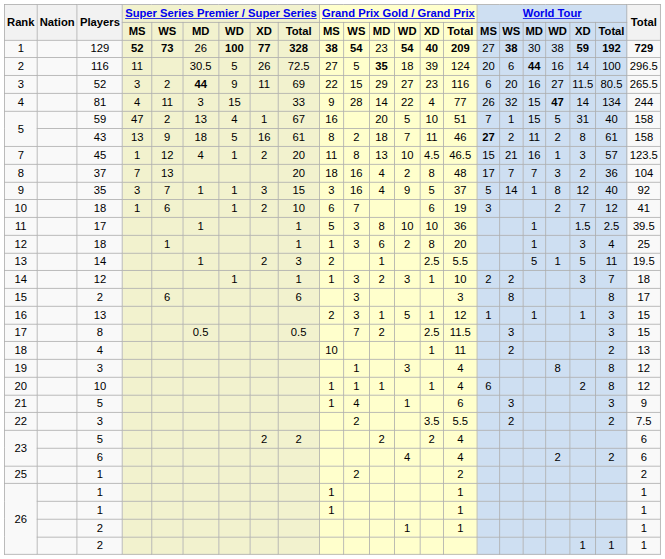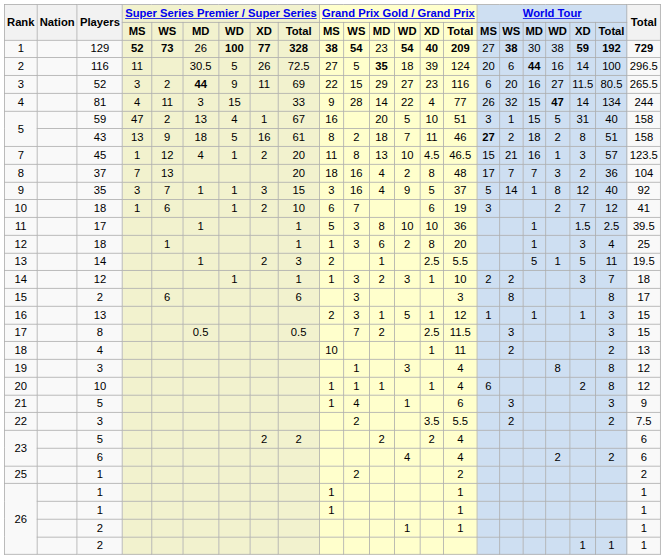 <table class="sortable wikitable" style="font-size:90%; text-align:center">
 <tr>
 <th rowspan="2">Rank</th>
 <th rowspan="2">Nation</th>
 <th rowspan="2">Players</th>
 <th colspan="6" style="background-color:#f2f2ce"><a href='#'>Super Series Premier / Super Series</a></th>
 <th colspan="6" style="background-color:#ffffcc"><a href='#'>Grand Prix Gold / Grand Prix</a></th>
 <th colspan="6" style="background-color:#cedff2"><a href='#'>World Tour</a></th>
 <th rowspan="2">Total</th>
 </tr>
 <tr>
 <th style="background-color:#f2f2ce">MS</th>
 <th style="background-color:#f2f2ce">WS</th>
 <th style="background-color:#f2f2ce">MD</th>
 <th style="background-color:#f2f2ce">WD</th>
 <th style="background-color:#f2f2ce">XD</th>
 <th style="background-color:#f2f2ce">Total</th>
 <th style="background-color:#ffffcc">MS</th>
 <th style="background-color:#ffffcc">WS</th>
 <th style="background-color:#ffffcc">MD</th>
 <th style="background-color:#ffffcc">WD</th>
 <th style="background-color:#ffffcc">XD</th>
 <th style="background-color:#ffffcc">Total</th>
 <th style="background-color:#cedff2">MS</th>
 <th style="background-color:#cedff2">WS</th>
 <th style="background-color:#cedff2">MD</th>
 <th style="background-color:#cedff2">WD</th>
 <th style="background-color:#cedff2">XD</th>
 <th style="background-color:#cedff2">Total</th>
 </tr>
 <tr>
 <td>1</td>
 <td align="left"></td>
 <td>129</td>
 <td bgcolor="#f2f2ce"><strong>52</strong></td>
 <td bgcolor="#f2f2ce"><strong>73</strong></td>
 <td bgcolor="#f2f2ce">26</td>
 <td bgcolor="#f2f2ce"><strong>100</strong></td>
 <td bgcolor="#f2f2ce"><strong>77</strong></td>
 <td bgcolor="#f2f2ce"><strong>328</strong></td>
 <td bgcolor="#ffffcc"><strong>38</strong></td>
 <td bgcolor="#ffffcc"><strong>54</strong></td>
 <td bgcolor="#ffffcc">23</td>
 <td bgcolor="#ffffcc"><strong>54</strong></td>
 <td bgcolor="#ffffcc"><strong>40</strong></td>
 <td bgcolor="#ffffcc"><strong>209</strong></td>
 <td bgcolor="#cedff2">27</td>
 <td bgcolor="#cedff2"><strong>38</strong></td>
 <td bgcolor="#cedff2">30</td>
 <td bgcolor="#cedff2">38</td>
 <td bgcolor="#cedff2"><strong>59</strong></td>
 <td bgcolor="#cedff2"><strong>192</strong></td>
 <td><strong>729</strong></td>
 </tr>
 <tr>
 <td>2</td>
 <td align="left"></td>
 <td>116</td>
 <td bgcolor="#f2f2ce">11</td>
 <td bgcolor="#f2f2ce"></td>
 <td bgcolor="#f2f2ce">30.5</td>
 <td bgcolor="#f2f2ce">5</td>
 <td bgcolor="#f2f2ce">26</td>
 <td bgcolor="#f2f2ce">72.5</td>
 <td bgcolor="#ffffcc">27</td>
 <td bgcolor="#ffffcc">5</td>
 <td bgcolor="#ffffcc"><strong>35</strong></td>
 <td bgcolor="#ffffcc">18</td>
 <td bgcolor="#ffffcc">39</td>
 <td bgcolor="#ffffcc">124</td>
 <td bgcolor="#cedff2">20</td>
 <td bgcolor="#cedff2">6</td>
 <td bgcolor="#cedff2"><strong>44</strong></td>
 <td bgcolor="#cedff2">16</td>
 <td bgcolor="#cedff2">14</td>
 <td bgcolor="#cedff2">100</td>
 <td>296.5</td>
 </tr>
 <tr>
 <td>3</td>
 <td align="left"></td>
 <td>52</td>
 <td bgcolor="#f2f2ce">3</td>
 <td bgcolor="#f2f2ce">2</td>
 <td bgcolor="#f2f2ce"><strong>44</strong></td>
 <td bgcolor="#f2f2ce">9</td>
 <td bgcolor="#f2f2ce">11</td>
 <td bgcolor="#f2f2ce">69</td>
 <td bgcolor="#ffffcc">22</td>
 <td bgcolor="#ffffcc">15</td>
 <td bgcolor="#ffffcc">29</td>
 <td bgcolor="#ffffcc">27</td>
 <td bgcolor="#ffffcc">23</td>
 <td bgcolor="#ffffcc">116</td>
 <td bgcolor="#cedff2">6</td>
 <td bgcolor="#cedff2">20</td>
 <td bgcolor="#cedff2">16</td>
 <td bgcolor="#cedff2">27</td>
 <td bgcolor="#cedff2">11.5</td>
 <td bgcolor="#cedff2">80.5</td>
 <td>265.5</td>
 </tr>
 <tr>
 <td>4</td>
 <td align="left"></td>
 <td>81</td>
 <td bgcolor="#f2f2ce">4</td>
 <td bgcolor="#f2f2ce">11</td>
 <td bgcolor="#f2f2ce">3</td>
 <td bgcolor="#f2f2ce">15</td>
 <td bgcolor="#f2f2ce"></td>
 <td bgcolor="#f2f2ce">33</td>
 <td bgcolor="#ffffcc">9</td>
 <td bgcolor="#ffffcc">28</td>
 <td bgcolor="#ffffcc">14</td>
 <td bgcolor="#ffffcc">22</td>
 <td bgcolor="#ffffcc">4</td>
 <td bgcolor="#ffffcc">77</td>
 <td bgcolor="#cedff2">26</td>
 <td bgcolor="#cedff2">32</td>
 <td bgcolor="#cedff2">15</td>
 <td bgcolor="#cedff2"><strong>47</strong></td>
 <td bgcolor="#cedff2">14</td>
 <td bgcolor="#cedff2">134</td>
 <td>244</td>
 </tr>
 <tr>
 <td rowspan="2">5</td>
 <td align="left"></td>
 <td>59</td>
 <td bgcolor="#f2f2ce">47</td>
 <td bgcolor="#f2f2ce">2</td>
 <td bgcolor="#f2f2ce">13</td>
 <td bgcolor="#f2f2ce">4</td>
 <td bgcolor="#f2f2ce">1</td>
 <td bgcolor="#f2f2ce">67</td>
 <td bgcolor="#ffffcc">16</td>
 <td bgcolor="#ffffcc"></td>
 <td bgcolor="#ffffcc">20</td>
 <td bgcolor="#ffffcc">5</td>
 <td bgcolor="#ffffcc">10</td>
 <td bgcolor="#ffffcc">51</td>
-<td bgcolor="#cedff2">7</td>
+<td bgcolor="#cedff2">3</td>
 <td bgcolor="#cedff2">1</td>
 <td bgcolor="#cedff2">15</td>
 <td bgcolor="#cedff2">5</td>
 <td bgcolor="#cedff2">31</td>
 <td bgcolor="#cedff2">40</td>
 <td>158</td>
 </tr>
 <tr>
 <td align="left"></td>
 <td>43</td>
 <td bgcolor="#f2f2ce">13</td>
 <td bgcolor="#f2f2ce">9</td>
 <td bgcolor="#f2f2ce">18</td>
 <td bgcolor="#f2f2ce">5</td>
 <td bgcolor="#f2f2ce">16</td>
 <td bgcolor="#f2f2ce">61</td>
 <td bgcolor="#ffffcc">8</td>
 <td bgcolor="#ffffcc">2</td>
 <td bgcolor="#ffffcc">18</td>
 <td bgcolor="#ffffcc">7</td>
 <td bgcolor="#ffffcc">11</td>
 <td bgcolor="#ffffcc">46</td>
 <td bgcolor="#cedff2"><strong>27</strong></td>
 <td bgcolor="#cedff2">2</td>
-<td bgcolor="#cedff2">11</td>
+<td bgcolor="#cedff2">18</td>
 <td bgcolor="#cedff2">2</td>
 <td bgcolor="#cedff2">8</td>
-<td bgcolor="#cedff2">61</td>
+<td bgcolor="#cedff2">51</td>
 <td>158</td>
 </tr>
 <tr>
 <td>7</td>
 <td align="left"></td>
 <td>45</td>
 <td bgcolor="#f2f2ce">1</td>
 <td bgcolor="#f2f2ce">12</td>
 <td bgcolor="#f2f2ce">4</td>
 <td bgcolor="#f2f2ce">1</td>
 <td bgcolor="#f2f2ce">2</td>
 <td bgcolor="#f2f2ce">20</td>
 <td bgcolor="#ffffcc">11</td>
 <td bgcolor="#ffffcc">8</td>
 <td bgcolor="#ffffcc">13</td>
 <td bgcolor="#ffffcc">10</td>
 <td bgcolor="#ffffcc">4.5</td>
 <td bgcolor="#ffffcc">46.5</td>
 <td bgcolor="#cedff2">15</td>
 <td bgcolor="#cedff2">21</td>
 <td bgcolor="#cedff2">16</td>
 <td bgcolor="#cedff2">1</td>
 <td bgcolor="#cedff2">3</td>
 <td bgcolor="#cedff2">57</td>
 <td>123.5</td>
 </tr>
 <tr>
 <td>8</td>
 <td align="left"></td>
 <td>37</td>
 <td bgcolor="#f2f2ce">7</td>
 <td bgcolor="#f2f2ce">13</td>
 <td bgcolor="#f2f2ce"></td>
 <td bgcolor="#f2f2ce"></td>
 <td bgcolor="#f2f2ce"></td>
 <td bgcolor="#f2f2ce">20</td>
 <td bgcolor="#ffffcc">18</td>
 <td bgcolor="#ffffcc">16</td>
 <td bgcolor="#ffffcc">4</td>
 <td bgcolor="#ffffcc">2</td>
 <td bgcolor="#ffffcc">8</td>
 <td bgcolor="#ffffcc">48</td>
 <td bgcolor="#cedff2">17</td>
 <td bgcolor="#cedff2">7</td>
 <td bgcolor="#cedff2">7</td>
 <td bgcolor="#cedff2">3</td>
 <td bgcolor="#cedff2">2</td>
 <td bgcolor="#cedff2">36</td>
 <td>104</td>
 </tr>
 <tr>
 <td>9</td>
 <td align="left"></td>
 <td>35</td>
 <td bgcolor="#f2f2ce">3</td>
 <td bgcolor="#f2f2ce">7</td>
 <td bgcolor="#f2f2ce">1</td>
 <td bgcolor="#f2f2ce">1</td>
 <td bgcolor="#f2f2ce">3</td>
 <td bgcolor="#f2f2ce">15</td>
 <td bgcolor="#ffffcc">3</td>
 <td bgcolor="#ffffcc">16</td>
 <td bgcolor="#ffffcc">4</td>
 <td bgcolor="#ffffcc">9</td>
 <td bgcolor="#ffffcc">5</td>
 <td bgcolor="#ffffcc">37</td>
 <td bgcolor="#cedff2">5</td>
 <td bgcolor="#cedff2">14</td>
 <td bgcolor="#cedff2">1</td>
 <td bgcolor="#cedff2">8</td>
 <td bgcolor="#cedff2">12</td>
 <td bgcolor="#cedff2">40</td>
 <td>92</td>
 </tr>
 <tr>
 <td>10</td>
 <td align="left"></td>
 <td>18</td>
 <td bgcolor="#f2f2ce">1</td>
 <td bgcolor="#f2f2ce">6</td>
 <td bgcolor="#f2f2ce"></td>
 <td bgcolor="#f2f2ce">1</td>
 <td bgcolor="#f2f2ce">2</td>
 <td bgcolor="#f2f2ce">10</td>
 <td bgcolor="#ffffcc">6</td>
 <td bgcolor="#ffffcc">7</td>
 <td bgcolor="#ffffcc"></td>
 <td bgcolor="#ffffcc"></td>
 <td bgcolor="#ffffcc">6</td>
 <td bgcolor="#ffffcc">19</td>
 <td bgcolor="#cedff2">3</td>
 <td bgcolor="#cedff2"></td>
 <td bgcolor="#cedff2"></td>
 <td bgcolor="#cedff2">2</td>
 <td bgcolor="#cedff2">7</td>
 <td bgcolor="#cedff2">12</td>
 <td>41</td>
 </tr>
 <tr>
 <td>11</td>
 <td align="left"></td>
 <td>17</td>
 <td bgcolor="#f2f2ce"></td>
 <td bgcolor="#f2f2ce"></td>
 <td bgcolor="#f2f2ce">1</td>
 <td bgcolor="#f2f2ce"></td>
 <td bgcolor="#f2f2ce"></td>
 <td bgcolor="#f2f2ce">1</td>
 <td bgcolor="#ffffcc">5</td>
 <td bgcolor="#ffffcc">3</td>
 <td bgcolor="#ffffcc">8</td>
 <td bgcolor="#ffffcc">10</td>
 <td bgcolor="#ffffcc">10</td>
 <td bgcolor="#ffffcc">36</td>
 <td bgcolor="#cedff2"></td>
 <td bgcolor="#cedff2"></td>
 <td bgcolor="#cedff2">1</td>
 <td bgcolor="#cedff2"></td>
 <td bgcolor="#cedff2">1.5</td>
 <td bgcolor="#cedff2">2.5</td>
 <td>39.5</td>
 </tr>
 <tr>
 <td>12</td>
 <td align="left"></td>
 <td>18</td>
 <td bgcolor="#f2f2ce"></td>
 <td bgcolor="#f2f2ce">1</td>
 <td bgcolor="#f2f2ce"></td>
 <td bgcolor="#f2f2ce"></td>
 <td bgcolor="#f2f2ce"></td>
 <td bgcolor="#f2f2ce">1</td>
 <td bgcolor="#ffffcc">1</td>
 <td bgcolor="#ffffcc">3</td>
 <td bgcolor="#ffffcc">6</td>
 <td bgcolor="#ffffcc">2</td>
 <td bgcolor="#ffffcc">8</td>
 <td bgcolor="#ffffcc">20</td>
 <td bgcolor="#cedff2"></td>
 <td bgcolor="#cedff2"></td>
 <td bgcolor="#cedff2">1</td>
 <td bgcolor="#cedff2"></td>
 <td bgcolor="#cedff2">3</td>
 <td bgcolor="#cedff2">4</td>
 <td>25</td>
 </tr>
 <tr>
 <td>13</td>
 <td align="left"></td>
 <td>14</td>
 <td bgcolor="#f2f2ce"></td>
 <td bgcolor="#f2f2ce"></td>
 <td bgcolor="#f2f2ce">1</td>
 <td bgcolor="#f2f2ce"></td>
 <td bgcolor="#f2f2ce">2</td>
 <td bgcolor="#f2f2ce">3</td>
 <td bgcolor="#ffffcc">2</td>
 <td bgcolor="#ffffcc"></td>
 <td bgcolor="#ffffcc">1</td>
 <td bgcolor="#ffffcc"></td>
 <td bgcolor="#ffffcc">2.5</td>
 <td bgcolor="#ffffcc">5.5</td>
 <td bgcolor="#cedff2"></td>
 <td bgcolor="#cedff2"></td>
 <td bgcolor="#cedff2">5</td>
 <td bgcolor="#cedff2">1</td>
 <td bgcolor="#cedff2">5</td>
 <td bgcolor="#cedff2">11</td>
 <td>19.5</td>
 </tr>
 <tr>
 <td>14</td>
 <td align="left"></td>
 <td>12</td>
 <td bgcolor="#f2f2ce"></td>
 <td bgcolor="#f2f2ce"></td>
 <td bgcolor="#f2f2ce"></td>
 <td bgcolor="#f2f2ce">1</td>
 <td bgcolor="#f2f2ce"></td>
 <td bgcolor="#f2f2ce">1</td>
 <td bgcolor="#ffffcc">1</td>
 <td bgcolor="#ffffcc">3</td>
 <td bgcolor="#ffffcc">2</td>
 <td bgcolor="#ffffcc">3</td>
 <td bgcolor="#ffffcc">1</td>
 <td bgcolor="#ffffcc">10</td>
 <td bgcolor="#cedff2">2</td>
 <td bgcolor="#cedff2">2</td>
 <td bgcolor="#cedff2"></td>
 <td bgcolor="#cedff2"></td>
 <td bgcolor="#cedff2">3</td>
 <td bgcolor="#cedff2">7</td>
 <td>18</td>
 </tr>
 <tr>
 <td>15</td>
 <td align="left"></td>
 <td>2</td>
 <td bgcolor="#f2f2ce"></td>
 <td bgcolor="#f2f2ce">6</td>
 <td bgcolor="#f2f2ce"></td>
 <td bgcolor="#f2f2ce"></td>
 <td bgcolor="#f2f2ce"></td>
 <td bgcolor="#f2f2ce">6</td>
 <td bgcolor="#ffffcc"></td>
 <td bgcolor="#ffffcc">3</td>
 <td bgcolor="#ffffcc"></td>
 <td bgcolor="#ffffcc"></td>
 <td bgcolor="#ffffcc"></td>
 <td bgcolor="#ffffcc">3</td>
 <td bgcolor="#cedff2"></td>
 <td bgcolor="#cedff2">8</td>
 <td bgcolor="#cedff2"></td>
 <td bgcolor="#cedff2"></td>
 <td bgcolor="#cedff2"></td>
 <td bgcolor="#cedff2">8</td>
 <td>17</td>
 </tr>
 <tr>
 <td>16</td>
 <td align="left"></td>
 <td>13</td>
 <td bgcolor="#f2f2ce"></td>
 <td bgcolor="#f2f2ce"></td>
 <td bgcolor="#f2f2ce"></td>
 <td bgcolor="#f2f2ce"></td>
 <td bgcolor="#f2f2ce"></td>
 <td bgcolor="#f2f2ce"></td>
 <td bgcolor="#ffffcc">2</td>
 <td bgcolor="#ffffcc">3</td>
 <td bgcolor="#ffffcc">1</td>
 <td bgcolor="#ffffcc">5</td>
 <td bgcolor="#ffffcc">1</td>
 <td bgcolor="#ffffcc">12</td>
 <td bgcolor="#cedff2">1</td>
 <td bgcolor="#cedff2"></td>
 <td bgcolor="#cedff2">1</td>
 <td bgcolor="#cedff2"></td>
 <td bgcolor="#cedff2">1</td>
 <td bgcolor="#cedff2">3</td>
 <td>15</td>
 </tr>
 <tr>
 <td>17</td>
 <td align="left"></td>
 <td>8</td>
 <td bgcolor="#f2f2ce"></td>
 <td bgcolor="#f2f2ce"></td>
 <td bgcolor="#f2f2ce">0.5</td>
 <td bgcolor="#f2f2ce"></td>
 <td bgcolor="#f2f2ce"></td>
 <td bgcolor="#f2f2ce">0.5</td>
 <td bgcolor="#ffffcc"></td>
 <td bgcolor="#ffffcc">7</td>
 <td bgcolor="#ffffcc">2</td>
 <td bgcolor="#ffffcc"></td>
 <td bgcolor="#ffffcc">2.5</td>
 <td bgcolor="#ffffcc">11.5</td>
 <td bgcolor="#cedff2"></td>
 <td bgcolor="#cedff2">3</td>
 <td bgcolor="#cedff2"></td>
 <td bgcolor="#cedff2"></td>
 <td bgcolor="#cedff2"></td>
 <td bgcolor="#cedff2">3</td>
 <td>15</td>
 </tr>
 <tr>
 <td>18</td>
 <td align="left"></td>
 <td>4</td>
 <td bgcolor="#f2f2ce"></td>
 <td bgcolor="#f2f2ce"></td>
 <td bgcolor="#f2f2ce"></td>
 <td bgcolor="#f2f2ce"></td>
 <td bgcolor="#f2f2ce"></td>
 <td bgcolor="#f2f2ce"></td>
 <td bgcolor="#ffffcc">10</td>
 <td bgcolor="#ffffcc"></td>
 <td bgcolor="#ffffcc"></td>
 <td bgcolor="#ffffcc"></td>
 <td bgcolor="#ffffcc">1</td>
 <td bgcolor="#ffffcc">11</td>
 <td bgcolor="#cedff2"></td>
 <td bgcolor="#cedff2">2</td>
 <td bgcolor="#cedff2"></td>
 <td bgcolor="#cedff2"></td>
 <td bgcolor="#cedff2"></td>
 <td bgcolor="#cedff2">2</td>
 <td>13</td>
 </tr>
 <tr>
 <td>19</td>
 <td align="left"></td>
 <td>3</td>
 <td bgcolor="#f2f2ce"></td>
 <td bgcolor="#f2f2ce"></td>
 <td bgcolor="#f2f2ce"></td>
 <td bgcolor="#f2f2ce"></td>
 <td bgcolor="#f2f2ce"></td>
 <td bgcolor="#f2f2ce"></td>
 <td bgcolor="#ffffcc"></td>
 <td bgcolor="#ffffcc">1</td>
 <td bgcolor="#ffffcc"></td>
 <td bgcolor="#ffffcc">3</td>
 <td bgcolor="#ffffcc"></td>
 <td bgcolor="#ffffcc">4</td>
 <td bgcolor="#cedff2"></td>
 <td bgcolor="#cedff2"></td>
 <td bgcolor="#cedff2"></td>
 <td bgcolor="#cedff2">8</td>
 <td bgcolor="#cedff2"></td>
 <td bgcolor="#cedff2">8</td>
 <td>12</td>
 </tr>
 <tr>
 <td>20</td>
 <td align="left"></td>
 <td>10</td>
 <td bgcolor="#f2f2ce"></td>
 <td bgcolor="#f2f2ce"></td>
 <td bgcolor="#f2f2ce"></td>
 <td bgcolor="#f2f2ce"></td>
 <td bgcolor="#f2f2ce"></td>
 <td bgcolor="#f2f2ce"></td>
 <td bgcolor="#ffffcc">1</td>
 <td bgcolor="#ffffcc">1</td>
 <td bgcolor="#ffffcc">1</td>
 <td bgcolor="#ffffcc"></td>
 <td bgcolor="#ffffcc">1</td>
 <td bgcolor="#ffffcc">4</td>
 <td bgcolor="#cedff2">6</td>
 <td bgcolor="#cedff2"></td>
 <td bgcolor="#cedff2"></td>
 <td bgcolor="#cedff2"></td>
 <td bgcolor="#cedff2">2</td>
 <td bgcolor="#cedff2">8</td>
 <td>12</td>
 </tr>
 <tr>
 <td>21</td>
 <td align="left"></td>
 <td>5</td>
 <td bgcolor="#f2f2ce"></td>
 <td bgcolor="#f2f2ce"></td>
 <td bgcolor="#f2f2ce"></td>
 <td bgcolor="#f2f2ce"></td>
 <td bgcolor="#f2f2ce"></td>
 <td bgcolor="#f2f2ce"></td>
 <td bgcolor="#ffffcc">1</td>
 <td bgcolor="#ffffcc">4</td>
 <td bgcolor="#ffffcc"></td>
 <td bgcolor="#ffffcc">1</td>
 <td bgcolor="#ffffcc"></td>
 <td bgcolor="#ffffcc">6</td>
 <td bgcolor="#cedff2"></td>
 <td bgcolor="#cedff2">3</td>
 <td bgcolor="#cedff2"></td>
 <td bgcolor="#cedff2"></td>
 <td bgcolor="#cedff2"></td>
 <td bgcolor="#cedff2">3</td>
 <td>9</td>
 </tr>
 <tr>
 <td>22</td>
 <td align="left"></td>
 <td>3</td>
 <td bgcolor="#f2f2ce"></td>
 <td bgcolor="#f2f2ce"></td>
 <td bgcolor="#f2f2ce"></td>
 <td bgcolor="#f2f2ce"></td>
 <td bgcolor="#f2f2ce"></td>
 <td bgcolor="#f2f2ce"></td>
 <td bgcolor="#ffffcc"></td>
 <td bgcolor="#ffffcc">2</td>
 <td bgcolor="#ffffcc"></td>
 <td bgcolor="#ffffcc"></td>
 <td bgcolor="#ffffcc">3.5</td>
 <td bgcolor="#ffffcc">5.5</td>
 <td bgcolor="#cedff2"></td>
 <td bgcolor="#cedff2">2</td>
 <td bgcolor="#cedff2"></td>
 <td bgcolor="#cedff2"></td>
 <td bgcolor="#cedff2"></td>
 <td bgcolor="#cedff2">2</td>
 <td>7.5</td>
 </tr>
 <tr>
 <td rowspan="2">23</td>
 <td align="left"></td>
 <td>5</td>
 <td bgcolor="#f2f2ce"></td>
 <td bgcolor="#f2f2ce"></td>
 <td bgcolor="#f2f2ce"></td>
 <td bgcolor="#f2f2ce"></td>
 <td bgcolor="#f2f2ce">2</td>
 <td bgcolor="#f2f2ce">2</td>
 <td bgcolor="#ffffcc"></td>
 <td bgcolor="#ffffcc"></td>
 <td bgcolor="#ffffcc">2</td>
 <td bgcolor="#ffffcc"></td>
 <td bgcolor="#ffffcc">2</td>
 <td bgcolor="#ffffcc">4</td>
 <td bgcolor="#cedff2"></td>
 <td bgcolor="#cedff2"></td>
 <td bgcolor="#cedff2"></td>
 <td bgcolor="#cedff2"></td>
 <td bgcolor="#cedff2"></td>
 <td bgcolor="#cedff2"></td>
 <td>6</td>
 </tr>
 <tr>
 <td align="left"></td>
 <td>6</td>
 <td bgcolor="#f2f2ce"></td>
 <td bgcolor="#f2f2ce"></td>
 <td bgcolor="#f2f2ce"></td>
 <td bgcolor="#f2f2ce"></td>
 <td bgcolor="#f2f2ce"></td>
 <td bgcolor="#f2f2ce"></td>
 <td bgcolor="#ffffcc"></td>
 <td bgcolor="#ffffcc"></td>
 <td bgcolor="#ffffcc"></td>
 <td bgcolor="#ffffcc">4</td>
 <td bgcolor="#ffffcc"></td>
 <td bgcolor="#ffffcc">4</td>
 <td bgcolor="#cedff2"></td>
 <td bgcolor="#cedff2"></td>
 <td bgcolor="#cedff2"></td>
 <td bgcolor="#cedff2">2</td>
 <td bgcolor="#cedff2"></td>
 <td bgcolor="#cedff2">2</td>
 <td>6</td>
 </tr>
 <tr>
 <td>25</td>
 <td align="left"></td>
 <td>1</td>
 <td bgcolor="#f2f2ce"></td>
 <td bgcolor="#f2f2ce"></td>
 <td bgcolor="#f2f2ce"></td>
 <td bgcolor="#f2f2ce"></td>
 <td bgcolor="#f2f2ce"></td>
 <td bgcolor="#f2f2ce"></td>
 <td bgcolor="#ffffcc"></td>
 <td bgcolor="#ffffcc">2</td>
 <td bgcolor="#ffffcc"></td>
 <td bgcolor="#ffffcc"></td>
 <td bgcolor="#ffffcc"></td>
 <td bgcolor="#ffffcc">2</td>
 <td bgcolor="#cedff2"></td>
 <td bgcolor="#cedff2"></td>
 <td bgcolor="#cedff2"></td>
 <td bgcolor="#cedff2"></td>
 <td bgcolor="#cedff2"></td>
 <td bgcolor="#cedff2"></td>
 <td>2</td>
 </tr>
 <tr>
 <td rowspan="4">26</td>
 <td align="left"></td>
 <td>1</td>
 <td bgcolor="#f2f2ce"></td>
 <td bgcolor="#f2f2ce"></td>
 <td bgcolor="#f2f2ce"></td>
 <td bgcolor="#f2f2ce"></td>
 <td bgcolor="#f2f2ce"></td>
 <td bgcolor="#f2f2ce"></td>
 <td bgcolor="#ffffcc">1</td>
 <td bgcolor="#ffffcc"></td>
 <td bgcolor="#ffffcc"></td>
 <td bgcolor="#ffffcc"></td>
 <td bgcolor="#ffffcc"></td>
 <td bgcolor="#ffffcc">1</td>
 <td bgcolor="#cedff2"></td>
 <td bgcolor="#cedff2"></td>
 <td bgcolor="#cedff2"></td>
 <td bgcolor="#cedff2"></td>
 <td bgcolor="#cedff2"></td>
 <td bgcolor="#cedff2"></td>
 <td>1</td>
 </tr>
 <tr>
 <td align="left"></td>
 <td>1</td>
 <td bgcolor="#f2f2ce"></td>
 <td bgcolor="#f2f2ce"></td>
 <td bgcolor="#f2f2ce"></td>
 <td bgcolor="#f2f2ce"></td>
 <td bgcolor="#f2f2ce"></td>
 <td bgcolor="#f2f2ce"></td>
 <td bgcolor="#ffffcc">1</td>
 <td bgcolor="#ffffcc"></td>
 <td bgcolor="#ffffcc"></td>
 <td bgcolor="#ffffcc"></td>
 <td bgcolor="#ffffcc"></td>
 <td bgcolor="#ffffcc">1</td>
 <td bgcolor="#cedff2"></td>
 <td bgcolor="#cedff2"></td>
 <td bgcolor="#cedff2"></td>
 <td bgcolor="#cedff2"></td>
 <td bgcolor="#cedff2"></td>
 <td bgcolor="#cedff2"></td>
 <td>1</td>
 </tr>
 <tr>
 <td align="left"></td>
 <td>2</td>
 <td bgcolor="#f2f2ce"></td>
 <td bgcolor="#f2f2ce"></td>
 <td bgcolor="#f2f2ce"></td>
 <td bgcolor="#f2f2ce"></td>
 <td bgcolor="#f2f2ce"></td>
 <td bgcolor="#f2f2ce"></td>
 <td bgcolor="#ffffcc"></td>
 <td bgcolor="#ffffcc"></td>
 <td bgcolor="#ffffcc"></td>
 <td bgcolor="#ffffcc">1</td>
 <td bgcolor="#ffffcc"></td>
 <td bgcolor="#ffffcc">1</td>
 <td bgcolor="#cedff2"></td>
 <td bgcolor="#cedff2"></td>
 <td bgcolor="#cedff2"></td>
 <td bgcolor="#cedff2"></td>
 <td bgcolor="#cedff2"></td>
 <td bgcolor="#cedff2"></td>
 <td>1</td>
 </tr>
 <tr>
 <td align="left"></td>
 <td>2</td>
 <td bgcolor="#f2f2ce"></td>
 <td bgcolor="#f2f2ce"></td>
 <td bgcolor="#f2f2ce"></td>
 <td bgcolor="#f2f2ce"></td>
 <td bgcolor="#f2f2ce"></td>
 <td bgcolor="#f2f2ce"></td>
 <td bgcolor="#ffffcc"></td>
 <td bgcolor="#ffffcc"></td>
 <td bgcolor="#ffffcc"></td>
 <td bgcolor="#ffffcc"></td>
 <td bgcolor="#ffffcc"></td>
 <td bgcolor="#ffffcc"></td>
 <td bgcolor="#cedff2"></td>
 <td bgcolor="#cedff2"></td>
 <td bgcolor="#cedff2"></td>
 <td bgcolor="#cedff2"></td>
 <td bgcolor="#cedff2">1</td>
 <td bgcolor="#cedff2">1</td>
 <td>1</td>
 </tr>
 </table>
